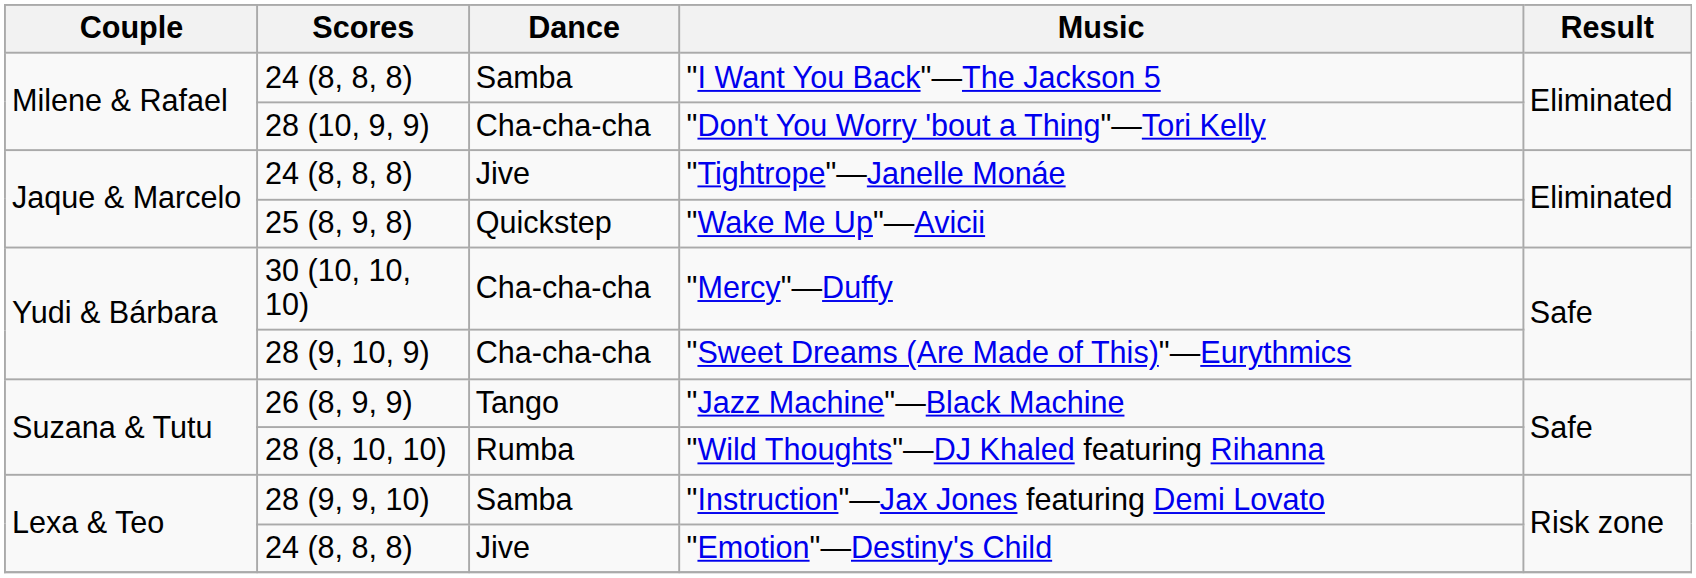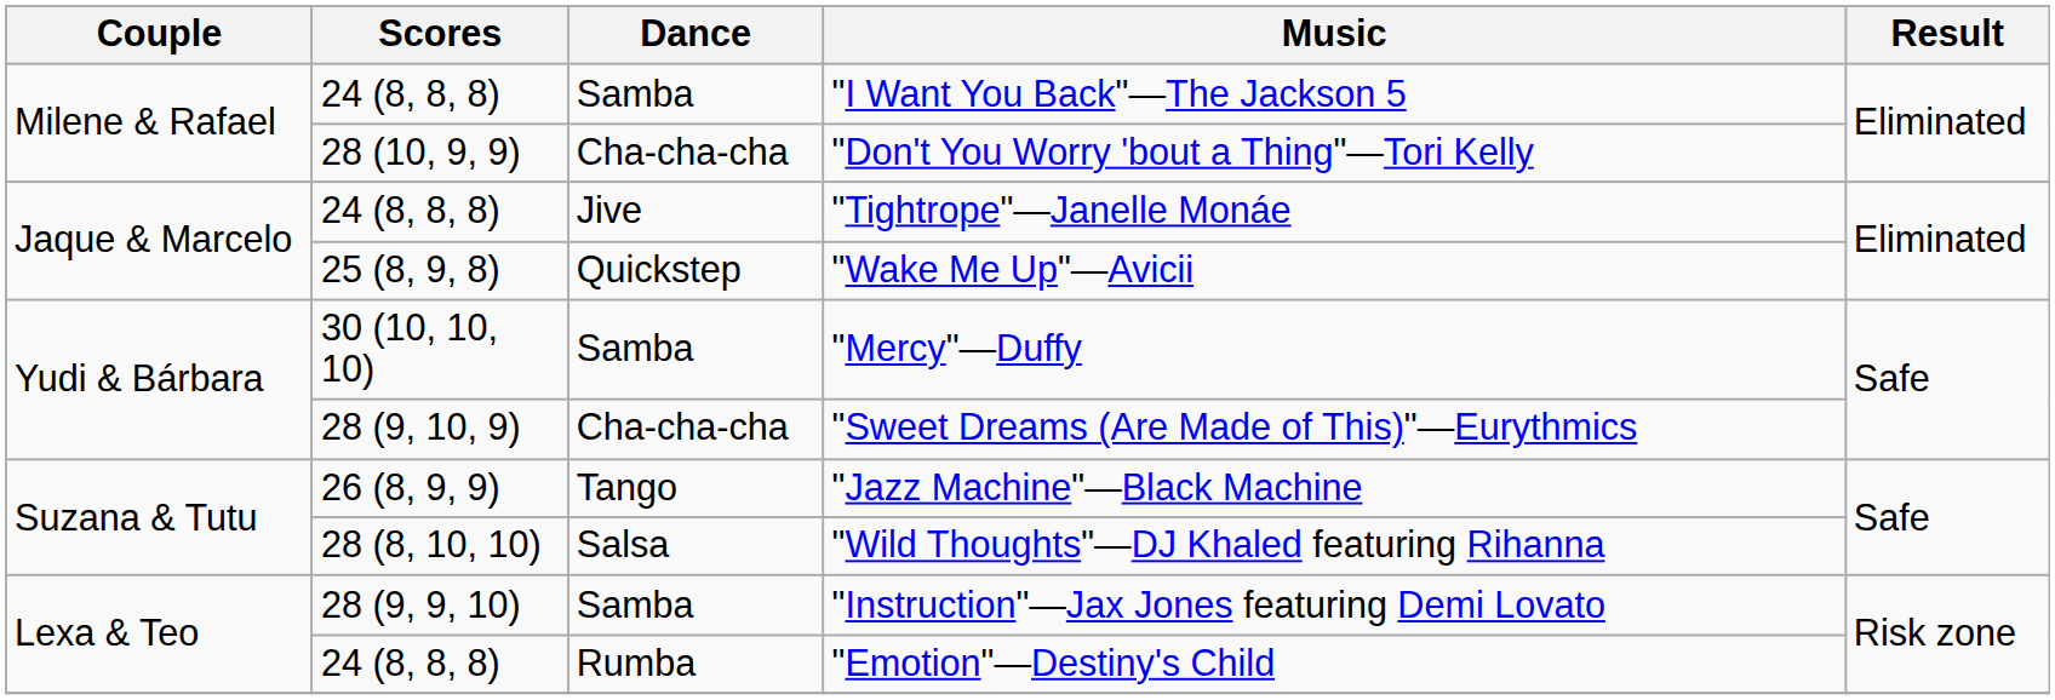 <table class="wikitable sortable" style="width:100%;">
 <tr>
 <th style="width:15.0%;">Couple</th>
 <th style="width:12.5%;">Scores</th>
 <th style="width:12.5%;">Dance</th>
 <th style="width:50.0%;">Music</th>
 <th style="width:10.0%;">Result</th>
 </tr>
 <tr>
 <td rowspan=2>Milene & Rafael</td>
 <td>24 (8, 8, 8)</td>
 <td>Samba</td>
 <td>"<a href='#'>I Want You Back</a>"—<a href='#'>The Jackson 5</a></td>
 <td rowspan=2>Eliminated</td>
 </tr>
 <tr>
 <td>28 (10, 9, 9)</td>
 <td>Cha-cha-cha</td>
 <td>"<a href='#'>Don't You Worry 'bout a Thing</a>"—<a href='#'>Tori Kelly</a></td>
 </tr>
 <tr>
 <td rowspan=2>Jaque & Marcelo</td>
 <td>24 (8, 8, 8)</td>
 <td>Jive</td>
 <td>"<a href='#'>Tightrope</a>"—<a href='#'>Janelle Monáe</a></td>
 <td rowspan=2>Eliminated</td>
 </tr>
 <tr>
 <td>25 (8, 9, 8)</td>
 <td>Quickstep</td>
 <td>"<a href='#'>Wake Me Up</a>"—<a href='#'>Avicii</a></td>
 </tr>
 <tr>
 <td rowspan=2>Yudi & Bárbara</td>
 <td>30 (10, 10, 10)</td>
-<td>Cha-cha-cha</td>
+<td>Samba</td>
 <td>"<a href='#'>Mercy</a>"—<a href='#'>Duffy</a></td>
 <td rowspan=2>Safe</td>
 </tr>
 <tr>
 <td>28 (9, 10, 9)</td>
 <td>Cha-cha-cha</td>
 <td>"<a href='#'>Sweet Dreams (Are Made of This)</a>"—<a href='#'>Eurythmics</a></td>
 </tr>
 <tr>
 <td rowspan=2>Suzana & Tutu</td>
 <td>26 (8, 9, 9)</td>
 <td>Tango</td>
 <td>"<a href='#'>Jazz Machine</a>"—<a href='#'>Black Machine</a></td>
 <td rowspan=2>Safe</td>
 </tr>
 <tr>
 <td>28 (8, 10, 10)</td>
-<td>Rumba</td>
+<td>Salsa</td>
 <td>"<a href='#'>Wild Thoughts</a>"—<a href='#'>DJ Khaled</a> featuring <a href='#'>Rihanna</a></td>
 </tr>
 <tr>
 <td rowspan=2>Lexa & Teo</td>
 <td>28 (9, 9, 10)</td>
 <td>Samba</td>
 <td>"<a href='#'>Instruction</a>"—<a href='#'>Jax Jones</a> featuring <a href='#'>Demi Lovato</a></td>
 <td rowspan=2>Risk zone</td>
 </tr>
 <tr>
 <td>24 (8, 8, 8)</td>
-<td>Jive</td>
+<td>Rumba</td>
 <td>"<a href='#'>Emotion</a>"—<a href='#'>Destiny's Child</a></td>
 </tr>
 <tr>
 </tr>
 </table>
